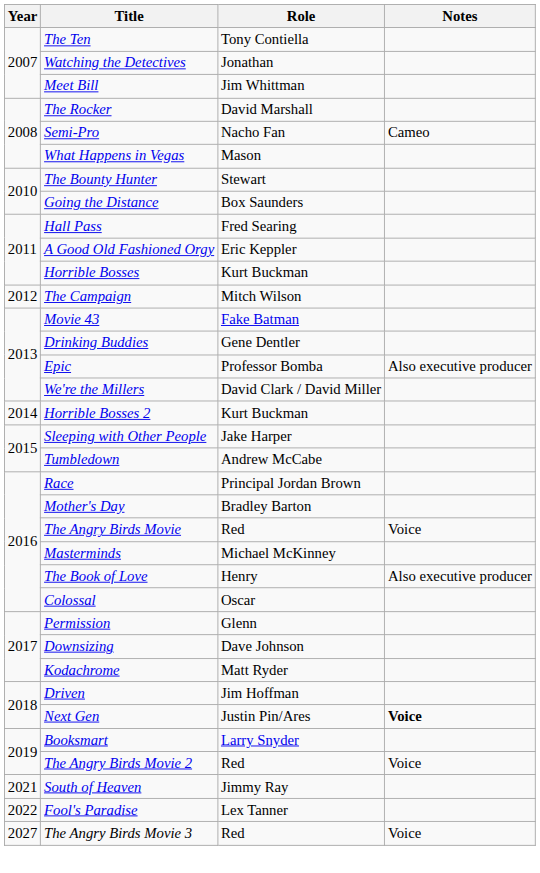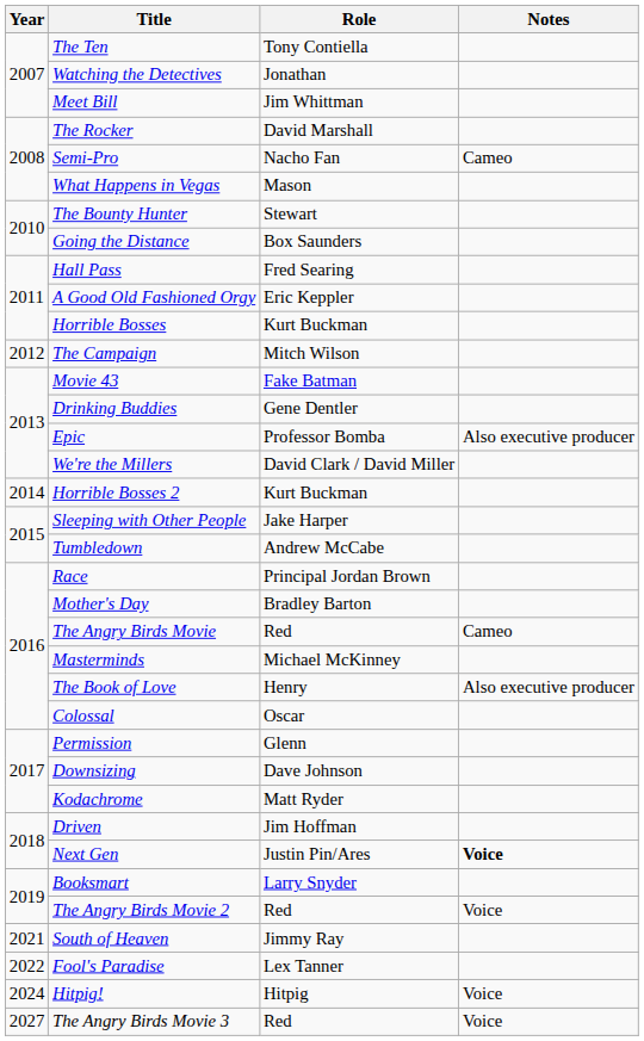 <table class="wikitable sortable">
 <tr>
 <th>Year</th>
 <th>Title</th>
 <th>Role</th>
 <th class="unsortable">Notes</th>
 </tr>
 <tr>
 <td rowspan="3">2007</td>
 <td><em><a href='#'>The Ten</a></em></td>
 <td>Tony Contiella</td>
 <td></td>
 </tr>
 <tr>
 <td><em><a href='#'>Watching the Detectives</a></em></td>
 <td>Jonathan</td>
 <td></td>
 </tr>
 <tr>
 <td><em><a href='#'>Meet Bill</a></em></td>
 <td>Jim Whittman</td>
 <td></td>
 </tr>
 <tr>
 <td rowspan="3">2008</td>
 <td><em><a href='#'>The Rocker</a></em></td>
 <td>David Marshall</td>
 <td></td>
 </tr>
 <tr>
 <td><em><a href='#'>Semi-Pro</a></em></td>
 <td>Nacho Fan</td>
 <td>Cameo</td>
 </tr>
 <tr>
 <td><em><a href='#'>What Happens in Vegas</a></em></td>
 <td>Mason</td>
 <td></td>
 </tr>
 <tr>
 <td rowspan="2">2010</td>
 <td><em><a href='#'>The Bounty Hunter</a></em></td>
 <td>Stewart</td>
 <td></td>
 </tr>
 <tr>
 <td><em><a href='#'>Going the Distance</a></em></td>
 <td>Box Saunders</td>
 <td></td>
 </tr>
 <tr>
 <td rowspan="3">2011</td>
 <td><em><a href='#'>Hall Pass</a></em></td>
 <td>Fred Searing</td>
 <td></td>
 </tr>
 <tr>
 <td><em><a href='#'>A Good Old Fashioned Orgy</a></em></td>
 <td>Eric Keppler</td>
 <td></td>
 </tr>
 <tr>
 <td><em><a href='#'>Horrible Bosses</a></em></td>
 <td>Kurt Buckman</td>
 <td></td>
 </tr>
 <tr>
 <td>2012</td>
 <td><em><a href='#'>The Campaign</a></em></td>
 <td>Mitch Wilson</td>
 <td></td>
 </tr>
 <tr>
 <td rowspan="4">2013</td>
 <td><em><a href='#'>Movie 43</a></em></td>
 <td><a href='#'>Fake Batman</a></td>
 <td></td>
 </tr>
 <tr>
 <td><em><a href='#'>Drinking Buddies</a></em></td>
 <td>Gene Dentler</td>
 <td></td>
 </tr>
 <tr>
 <td><em><a href='#'>Epic</a></em></td>
 <td>Professor Bomba</td>
 <td>Also executive producer</td>
 </tr>
 <tr>
 <td><em><a href='#'>We're the Millers</a></em></td>
 <td>David Clark / David Miller</td>
 <td></td>
 </tr>
 <tr>
 <td>2014</td>
 <td><em><a href='#'>Horrible Bosses 2</a></em></td>
 <td>Kurt Buckman</td>
 <td></td>
 </tr>
 <tr>
 <td rowspan="2">2015</td>
 <td><em><a href='#'>Sleeping with Other People</a></em></td>
 <td>Jake Harper</td>
 <td></td>
 </tr>
 <tr>
 <td><em><a href='#'>Tumbledown</a></em></td>
 <td>Andrew McCabe</td>
 <td></td>
 </tr>
 <tr>
 <td rowspan="6">2016</td>
 <td><em><a href='#'>Race</a></em></td>
 <td>Principal Jordan Brown</td>
 <td></td>
 </tr>
 <tr>
 <td><em><a href='#'>Mother's Day</a></em></td>
 <td>Bradley Barton</td>
 <td></td>
 </tr>
 <tr>
 <td><em><a href='#'>The Angry Birds Movie</a></em></td>
 <td>Red</td>
-<td>Voice</td>
+<td>Cameo</td>
 </tr>
 <tr>
 <td><em><a href='#'>Masterminds</a></em></td>
 <td>Michael McKinney</td>
 <td></td>
 </tr>
 <tr>
 <td><em><a href='#'>The Book of Love</a></em></td>
 <td>Henry</td>
 <td>Also executive producer</td>
 </tr>
 <tr>
 <td><em><a href='#'>Colossal</a></em></td>
 <td>Oscar</td>
 <td></td>
 </tr>
 <tr>
 <td rowspan="3">2017</td>
 <td><em><a href='#'>Permission</a></em></td>
 <td>Glenn</td>
 <td></td>
 </tr>
 <tr>
 <td><em><a href='#'>Downsizing</a></em></td>
 <td>Dave Johnson</td>
 <td></td>
 </tr>
 <tr>
 <td><em><a href='#'>Kodachrome</a></em></td>
 <td>Matt Ryder</td>
 <td></td>
 </tr>
 <tr>
 <td rowspan="2">2018</td>
 <td><em><a href='#'>Driven</a></em></td>
 <td>Jim Hoffman</td>
 <td></td>
 </tr>
 <tr>
 <td><em><a href='#'>Next Gen</a></em></td>
 <td>Justin Pin/Ares</td>
 <td><strong>Voice</strong></td>
 </tr>
 <tr>
 <td rowspan="2">2019</td>
 <td><em><a href='#'>Booksmart</a></em></td>
 <td><a href='#'>Larry Snyder</a></td>
 <td></td>
 </tr>
 <tr>
 <td><em><a href='#'>The Angry Birds Movie 2</a></em></td>
 <td>Red</td>
 <td>Voice</td>
 </tr>
 <tr>
 <td>2021</td>
 <td><em><a href='#'>South of Heaven</a></em></td>
 <td>Jimmy Ray</td>
 <td></td>
 </tr>
 <tr>
 <td>2022</td>
 <td><em><a href='#'>Fool's Paradise</a></em></td>
 <td>Lex Tanner</td>
 <td></td>
 </tr>
 <tr>
+<td>2024</td>
+<td><em><a href='#'>Hitpig!</a></em></td>
+<td>Hitpig</td>
+<td>Voice</td>
+</tr>
+<tr>
 <td>2027</td>
 <td><em>The Angry Birds Movie 3</em></td>
 <td>Red</td>
 <td>Voice</td>
 </tr>
 </table>
